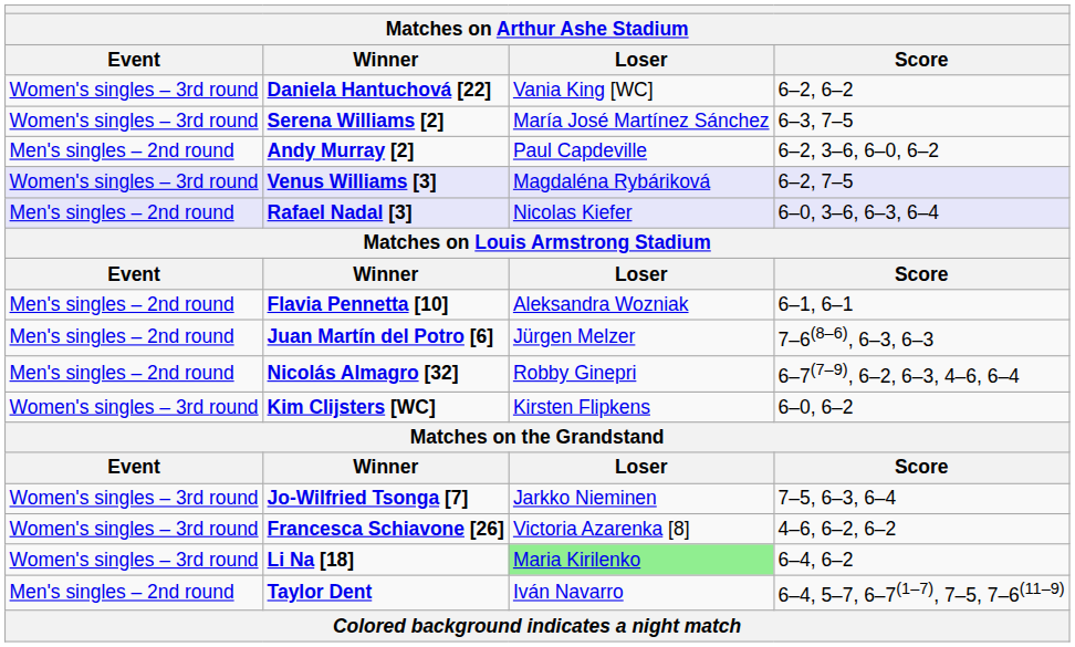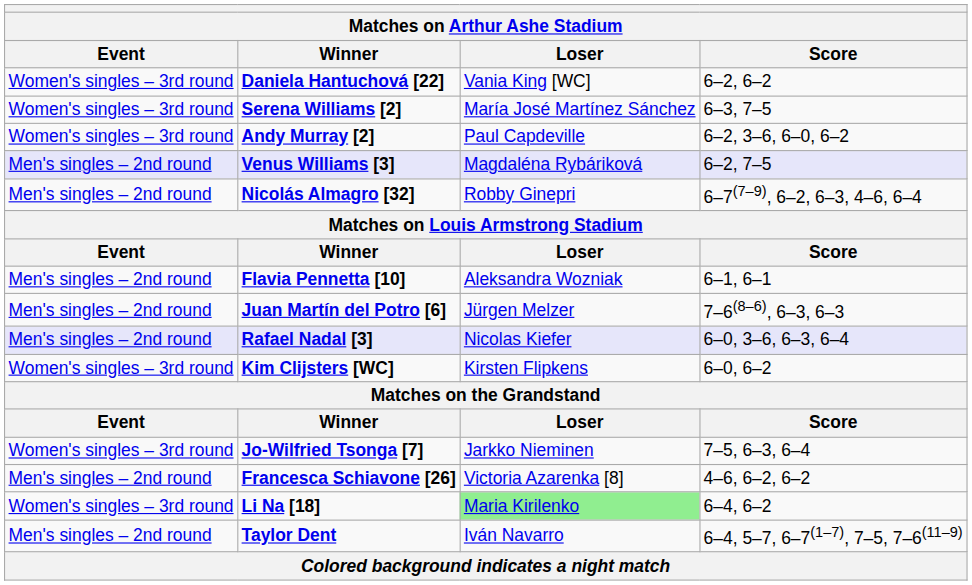 <table class="wikitable collapsible uncollapsed">
 <tr>
 <th colspan=4></th>
 </tr>
 <tr>
 <th colspan=4><strong>Matches on <a href='#'>Arthur Ashe Stadium</a></strong></th>
 </tr>
 <tr>
 <th>Event</th>
 <th>Winner</th>
 <th>Loser</th>
 <th>Score</th>
 </tr>
 <tr align=left>
 <td><a href='#'>Women's singles – 3rd round</a></td>
 <td> <strong><a href='#'>Daniela Hantuchová</a> [22]</strong></td>
 <td> <a href='#'>Vania King</a> [WC]</td>
 <td>6–2, 6–2</td>
 </tr>
 <tr align=left>
 <td><a href='#'>Women's singles – 3rd round</a></td>
 <td> <strong><a href='#'>Serena Williams</a> [2]</strong></td>
 <td> <a href='#'>María José Martínez Sánchez</a></td>
 <td>6–3, 7–5</td>
 </tr>
 <tr align=left>
-<td><a href='#'>Men's singles – 2nd round</a></td>
+<td><a href='#'>Women's singles – 3rd round</a></td>
 <td> <strong><a href='#'>Andy Murray</a> [2]</strong></td>
 <td> <a href='#'>Paul Capdeville</a></td>
 <td>6–2, 3–6, 6–0, 6–2</td>
 </tr>
 <tr style="text-align:left; background:lavender;">
-<td><a href='#'>Women's singles – 3rd round</a></td>
+<td><a href='#'>Men's singles – 2nd round</a></td>
 <td> <strong><a href='#'>Venus Williams</a> [3]</strong></td>
 <td> <a href='#'>Magdaléna Rybáriková</a></td>
 <td>6–2, 7–5</td>
 </tr>
-<tr style="text-align:left; background:lavender;">
+<tr align=left>
 <td><a href='#'>Men's singles – 2nd round</a></td>
-<td> <strong><a href='#'>Rafael Nadal</a> [3]</strong></td>
-<td> <a href='#'>Nicolas Kiefer</a></td>
-<td>6–0, 3–6, 6–3, 6–4</td>
+<td> <strong><a href='#'>Nicolás Almagro</a> [32]</strong></td>
+<td> <a href='#'>Robby Ginepri</a></td>
+<td>6–7<sup>(7–9)</sup>, 6–2, 6–3, 4–6, 6–4</td>
 </tr>
 <tr>
 <th colspan=4><strong>Matches on <a href='#'>Louis Armstrong Stadium</a></strong></th>
 </tr>
 <tr>
 <th>Event</th>
 <th>Winner</th>
 <th>Loser</th>
 <th>Score</th>
 </tr>
 <tr align=left>
 <td><a href='#'>Men's singles – 2nd round</a></td>
 <td> <strong><a href='#'>Flavia Pennetta</a> [10]</strong></td>
 <td> <a href='#'>Aleksandra Wozniak</a></td>
 <td>6–1, 6–1</td>
 </tr>
 <tr align=left>
 <td><a href='#'>Men's singles – 2nd round</a></td>
 <td> <strong><a href='#'>Juan Martín del Potro</a> [6]</strong></td>
 <td> <a href='#'>Jürgen Melzer</a></td>
 <td>7–6<sup>(8–6)</sup>, 6–3, 6–3</td>
 </tr>
-<tr align=left>
+<tr style="text-align:left; background:lavender;">
 <td><a href='#'>Men's singles – 2nd round</a></td>
-<td> <strong><a href='#'>Nicolás Almagro</a> [32]</strong></td>
-<td> <a href='#'>Robby Ginepri</a></td>
-<td>6–7<sup>(7–9)</sup>, 6–2, 6–3, 4–6, 6–4</td>
+<td> <strong><a href='#'>Rafael Nadal</a> [3]</strong></td>
+<td> <a href='#'>Nicolas Kiefer</a></td>
+<td>6–0, 3–6, 6–3, 6–4</td>
 </tr>
 <tr align=left>
 <td><a href='#'>Women's singles – 3rd round</a></td>
 <td> <strong><a href='#'>Kim Clijsters</a> [WC]</strong></td>
 <td> <a href='#'>Kirsten Flipkens</a></td>
 <td>6–0, 6–2</td>
 </tr>
 <tr>
 <th colspan=4><strong>Matches on the Grandstand</strong></th>
 </tr>
 <tr>
 <th>Event</th>
 <th>Winner</th>
 <th>Loser</th>
 <th>Score</th>
 </tr>
 <tr align=left>
 <td><a href='#'>Women's singles – 3rd round</a></td>
 <td> <strong><a href='#'>Jo-Wilfried Tsonga</a> [7]</strong></td>
 <td> <a href='#'>Jarkko Nieminen</a></td>
 <td>7–5, 6–3, 6–4</td>
 </tr>
 <tr align=left>
-<td><a href='#'>Women's singles – 3rd round</a></td>
+<td><a href='#'>Men's singles – 2nd round</a></td>
 <td>  <strong><a href='#'>Francesca Schiavone</a> [26]</strong></td>
 <td> <a href='#'>Victoria Azarenka</a> [8]</td>
 <td>4–6, 6–2, 6–2</td>
 </tr>
 <tr align=left>
 <td><a href='#'>Women's singles – 3rd round</a></td>
 <td> <strong><a href='#'>Li Na</a> [18]</strong></td>
 <td style="background: lightgreen;"> <a href='#'>Maria Kirilenko</a></td>
 <td>6–4, 6–2</td>
 </tr>
 <tr align=left>
 <td><a href='#'>Men's singles – 2nd round</a></td>
 <td> <strong><a href='#'>Taylor Dent</a></strong></td>
 <td> <a href='#'>Iván Navarro</a></td>
 <td>6–4, 5–7, 6–7<sup>(1–7)</sup>, 7–5, 7–6<sup>(11–9)</sup></td>
 </tr>
 <tr>
 <th colspan=4><em>Colored background indicates a night match</em></th>
 </tr>
 </table>
